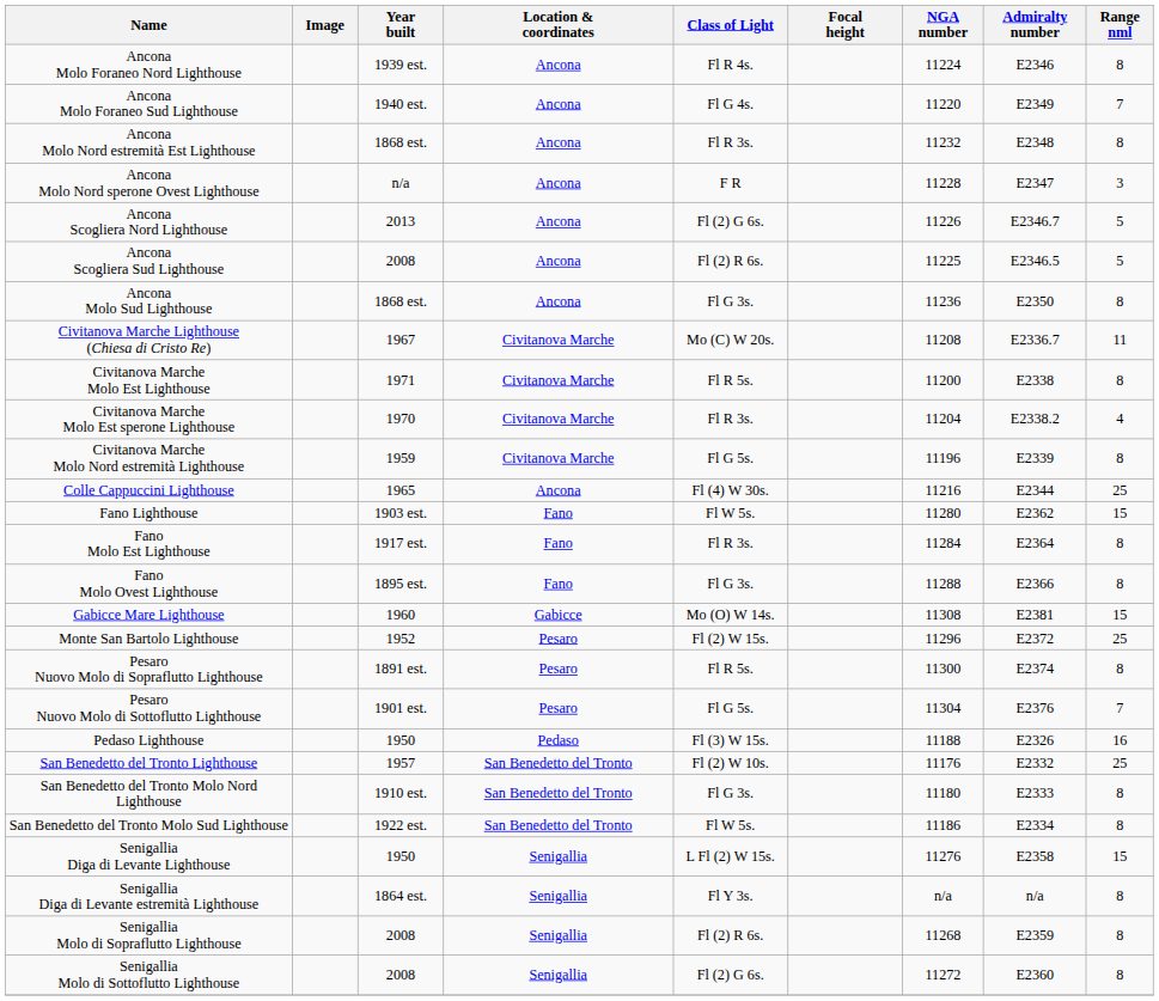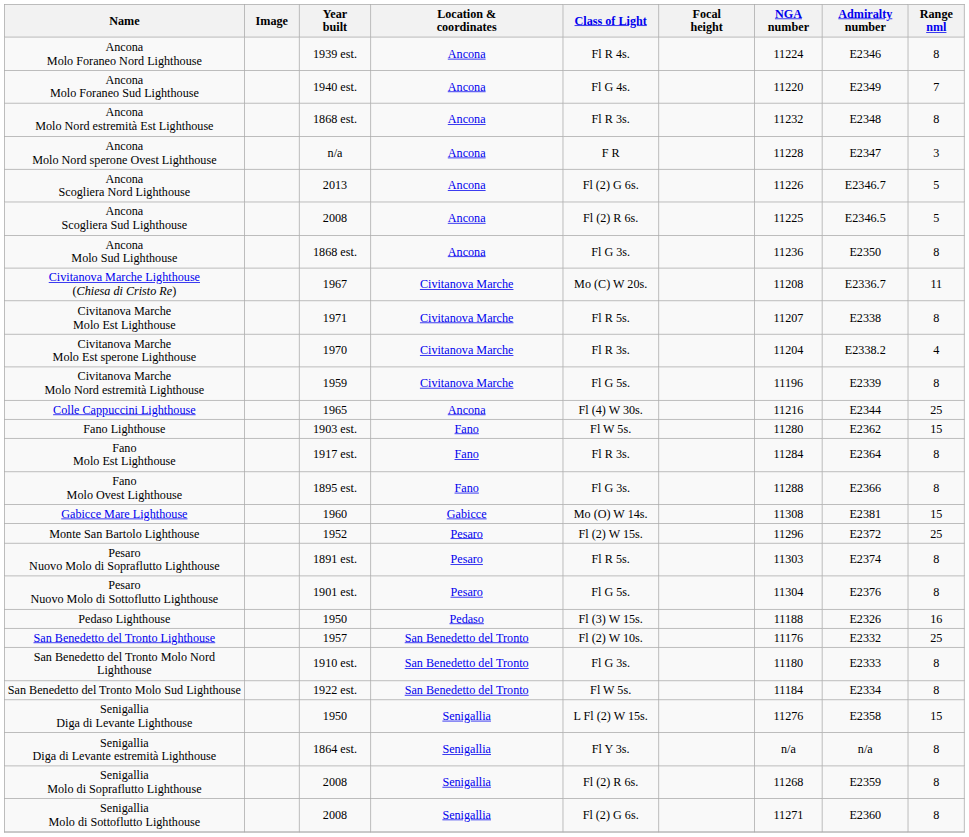 <table class="wikitable sortable" style="margin:auto;text-align:center">
 <tr>
 <th width="25%">Name</th>
 <th>Image</th>
 <th>Year<br>built</th>
 <th width="20%">Location &<br> coordinates</th>
 <th width="10%"><a href='#'>Class of Light</a></th>
 <th width="10%">Focal<br>height</th>
 <th><a href='#'>NGA</a><br>number</th>
 <th><a href='#'>Admiralty</a><br>number</th>
 <th>Range<br><a href='#'>nml</a></th>
 </tr>
 <tr>
 <td>Ancona<br>Molo Foraneo Nord Lighthouse</td>
 <td></td>
 <td>1939 est.</td>
 <td><a href='#'>Ancona</a><br> </td>
 <td>Fl R 4s.</td>
 <td></td>
 <td>11224</td>
 <td>E2346</td>
 <td>8</td>
 </tr>
 <tr>
 <td>Ancona<br>Molo Foraneo Sud Lighthouse</td>
 <td></td>
 <td>1940 est.</td>
 <td><a href='#'>Ancona</a><br></td>
 <td>Fl G 4s.</td>
 <td></td>
 <td>11220</td>
 <td>E2349</td>
 <td>7</td>
 </tr>
 <tr>
 <td>Ancona<br>Molo Nord estremità Est Lighthouse</td>
 <td></td>
 <td>1868 est.</td>
 <td><a href='#'>Ancona</a><br></td>
 <td>Fl R 3s.</td>
 <td></td>
 <td>11232</td>
 <td>E2348</td>
 <td>8</td>
 </tr>
 <tr>
 <td>Ancona<br>Molo Nord sperone Ovest Lighthouse</td>
 <td></td>
 <td>n/a</td>
 <td><a href='#'>Ancona</a><br></td>
 <td>F R</td>
 <td></td>
 <td>11228</td>
 <td>E2347</td>
 <td>3</td>
 </tr>
 <tr>
 <td>Ancona<br>Scogliera Nord Lighthouse</td>
 <td></td>
 <td>2013</td>
 <td><a href='#'>Ancona</a><br></td>
 <td>Fl (2) G 6s.</td>
 <td></td>
 <td>11226</td>
 <td>E2346.7</td>
 <td>5</td>
 </tr>
 <tr>
 <td>Ancona<br>Scogliera Sud Lighthouse</td>
 <td></td>
 <td>2008</td>
 <td><a href='#'>Ancona</a><br></td>
 <td>Fl (2) R 6s.</td>
 <td></td>
 <td>11225</td>
 <td>E2346.5</td>
 <td>5</td>
 </tr>
 <tr>
 <td>Ancona<br>Molo Sud Lighthouse</td>
 <td></td>
 <td>1868 est.</td>
 <td><a href='#'>Ancona</a><br></td>
 <td>Fl G 3s.</td>
 <td></td>
 <td>11236</td>
 <td>E2350</td>
 <td>8</td>
 </tr>
 <tr>
 <td><a href='#'>Civitanova Marche Lighthouse</a><br>(<em>Chiesa di Cristo Re</em>)</td>
 <td></td>
 <td>1967</td>
 <td><a href='#'>Civitanova Marche</a><br></td>
 <td>Mo (C) W 20s.</td>
 <td></td>
 <td>11208</td>
 <td>E2336.7</td>
 <td>11</td>
 </tr>
 <tr>
 <td>Civitanova Marche<br>Molo Est Lighthouse</td>
 <td></td>
 <td>1971</td>
 <td><a href='#'>Civitanova Marche</a><br></td>
 <td>Fl R 5s.</td>
 <td></td>
-<td>11200</td>
+<td>11207</td>
 <td>E2338</td>
 <td>8</td>
 </tr>
 <tr>
 <td>Civitanova Marche<br>Molo Est sperone Lighthouse</td>
 <td></td>
 <td>1970</td>
 <td><a href='#'>Civitanova Marche</a><br></td>
 <td>Fl R 3s.</td>
 <td></td>
 <td>11204</td>
 <td>E2338.2</td>
 <td>4</td>
 </tr>
 <tr>
 <td>Civitanova Marche<br>Molo Nord estremità Lighthouse</td>
 <td></td>
 <td>1959</td>
 <td><a href='#'>Civitanova Marche</a><br></td>
 <td>Fl G 5s.</td>
 <td></td>
 <td>11196</td>
 <td>E2339</td>
 <td>8</td>
 </tr>
 <tr>
 <td><a href='#'>Colle Cappuccini Lighthouse</a></td>
 <td></td>
 <td>1965</td>
 <td><a href='#'>Ancona</a><br></td>
 <td>Fl (4) W 30s.</td>
 <td></td>
 <td>11216</td>
 <td>E2344</td>
 <td>25</td>
 </tr>
 <tr>
 <td>Fano Lighthouse</td>
 <td></td>
 <td>1903 est.</td>
 <td><a href='#'>Fano</a><br></td>
 <td>Fl W 5s.</td>
 <td></td>
 <td>11280</td>
 <td>E2362</td>
 <td>15</td>
 </tr>
 <tr>
 <td>Fano<br>Molo Est Lighthouse</td>
 <td></td>
 <td>1917 est.</td>
 <td><a href='#'>Fano</a><br></td>
 <td>Fl R 3s.</td>
 <td></td>
 <td>11284</td>
 <td>E2364</td>
 <td>8</td>
 </tr>
 <tr>
 <td>Fano<br>Molo Ovest Lighthouse</td>
 <td></td>
 <td>1895 est.</td>
 <td><a href='#'>Fano</a><br></td>
 <td>Fl G 3s.</td>
 <td></td>
 <td>11288</td>
 <td>E2366</td>
 <td>8</td>
 </tr>
 <tr>
 <td><a href='#'>Gabicce Mare Lighthouse</a></td>
 <td></td>
 <td>1960</td>
 <td><a href='#'>Gabicce</a><br></td>
 <td>Mo (O) W 14s.</td>
 <td></td>
 <td>11308</td>
 <td>E2381</td>
 <td>15</td>
 </tr>
 <tr>
 <td>Monte San Bartolo Lighthouse</td>
 <td></td>
 <td>1952</td>
 <td><a href='#'>Pesaro</a><br></td>
 <td>Fl (2) W 15s.</td>
 <td></td>
 <td>11296</td>
 <td>E2372</td>
 <td>25</td>
 </tr>
 <tr>
 <td>Pesaro<br>Nuovo Molo di Sopraflutto Lighthouse</td>
 <td></td>
 <td>1891 est.</td>
 <td><a href='#'>Pesaro</a><br></td>
 <td>Fl R 5s.</td>
 <td></td>
-<td>11300</td>
+<td>11303</td>
 <td>E2374</td>
 <td>8</td>
 </tr>
 <tr>
 <td>Pesaro<br>Nuovo Molo di Sottoflutto Lighthouse</td>
 <td></td>
 <td>1901 est.</td>
 <td><a href='#'>Pesaro</a><br> </td>
 <td>Fl G 5s.</td>
 <td></td>
 <td>11304</td>
 <td>E2376</td>
-<td>7</td>
+<td>8</td>
 </tr>
 <tr>
 <td>Pedaso Lighthouse</td>
 <td></td>
 <td>1950</td>
 <td><a href='#'>Pedaso</a><br></td>
 <td>Fl (3) W 15s.</td>
 <td></td>
 <td>11188</td>
 <td>E2326</td>
 <td>16</td>
 </tr>
 <tr>
 <td><a href='#'>San Benedetto del Tronto Lighthouse</a></td>
 <td></td>
 <td>1957</td>
 <td><a href='#'>San Benedetto del Tronto</a><br> </td>
 <td>Fl (2) W 10s.</td>
 <td></td>
 <td>11176</td>
 <td>E2332</td>
 <td>25</td>
 </tr>
 <tr>
 <td>San Benedetto del Tronto Molo Nord Lighthouse</td>
 <td></td>
 <td>1910 est.</td>
 <td><a href='#'>San Benedetto del Tronto</a><br></td>
 <td>Fl G 3s.</td>
 <td></td>
 <td>11180</td>
 <td>E2333</td>
 <td>8</td>
 </tr>
 <tr>
 <td>San Benedetto del Tronto Molo Sud Lighthouse</td>
 <td></td>
 <td>1922 est.</td>
 <td><a href='#'>San Benedetto del Tronto</a><br> </td>
 <td>Fl W 5s.</td>
 <td></td>
-<td>11186</td>
+<td>11184</td>
 <td>E2334</td>
 <td>8</td>
 </tr>
 <tr>
 <td>Senigallia<br>Diga di Levante Lighthouse</td>
 <td></td>
 <td>1950</td>
 <td><a href='#'>Senigallia</a><br></td>
 <td>L Fl (2) W 15s.</td>
 <td></td>
 <td>11276</td>
 <td>E2358</td>
 <td>15</td>
 </tr>
 <tr>
 <td>Senigallia<br>Diga di Levante estremità Lighthouse</td>
 <td></td>
 <td>1864 est.</td>
 <td><a href='#'>Senigallia</a><br></td>
 <td>Fl Y 3s.</td>
 <td></td>
 <td>n/a</td>
 <td>n/a</td>
 <td>8</td>
 </tr>
 <tr>
 <td>Senigallia<br>Molo di Sopraflutto Lighthouse</td>
 <td></td>
 <td>2008</td>
 <td><a href='#'>Senigallia</a><br></td>
 <td>Fl (2) R 6s.</td>
 <td></td>
 <td>11268</td>
 <td>E2359</td>
 <td>8</td>
 </tr>
 <tr>
 <td>Senigallia<br>Molo di Sottoflutto Lighthouse</td>
 <td></td>
 <td>2008</td>
 <td><a href='#'>Senigallia</a><br></td>
 <td>Fl (2) G 6s.</td>
 <td></td>
-<td>11272</td>
+<td>11271</td>
 <td>E2360</td>
 <td>8</td>
 </tr>
 <tr>
 </tr>
 </table>
